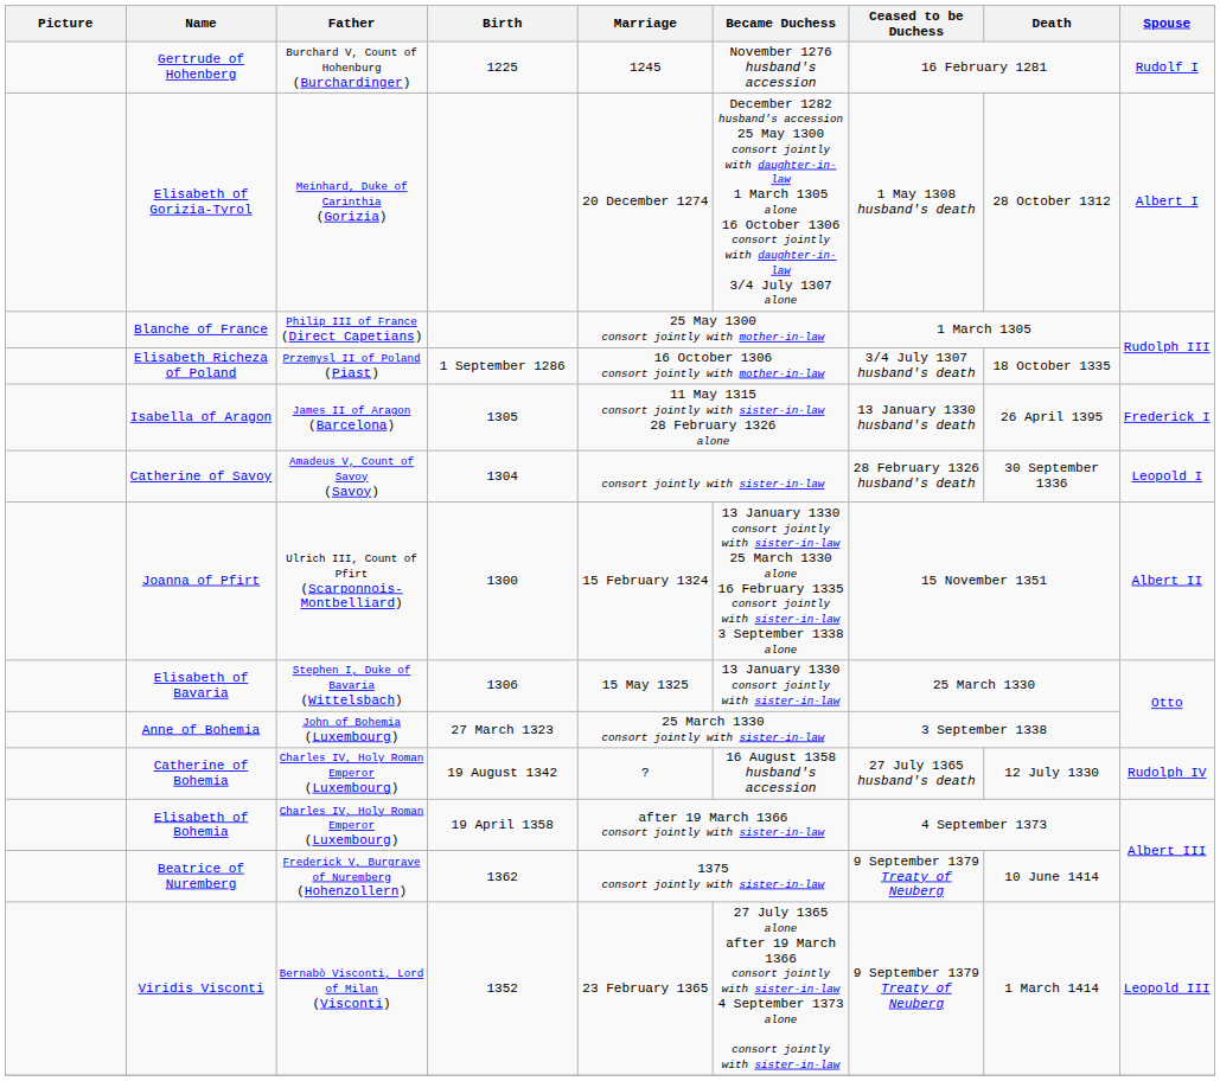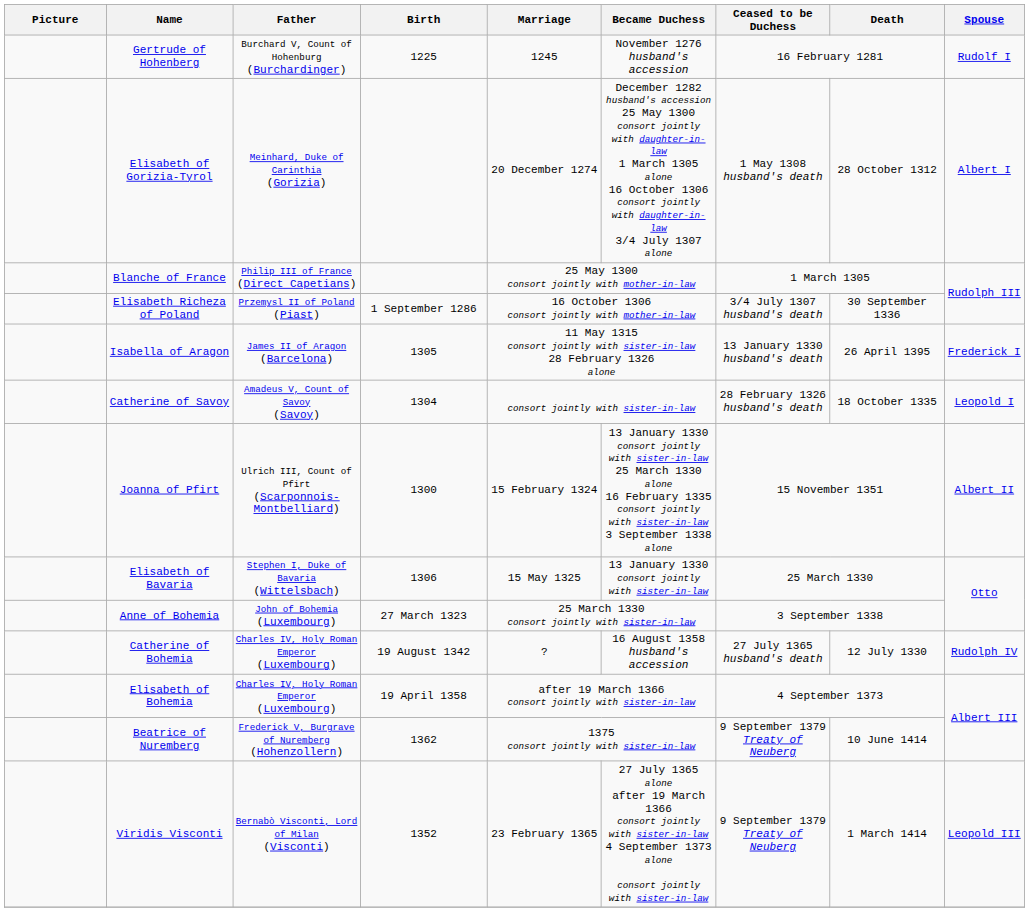 <table width=95% class="wikitable">
 <tr>
 <th width = "8%">Picture</th>
 <th width = "10%">Name</th>
 <th width = "9%">Father</th>
 <th width = "10%">Birth</th>
 <th width = "9%">Marriage</th>
 <th width = "9%">Became Duchess</th>
 <th width = "9%">Ceased to be Duchess</th>
 <th width = "9%">Death</th>
 <th width = "6%"><a href='#'>Spouse</a></th>
 </tr>
 <tr>
 <td align=center></td>
 <td align=center><a href='#'>Gertrude of Hohenberg</a></td>
 <td align="center"><small>Burchard V, Count of Hohenburg</small><br>(<a href='#'>Burchardinger</a>)</td>
 <td align="center">1225</td>
 <td align="center">1245</td>
 <td align="center">November 1276<br><em>husband's accession</em></td>
 <td align="center" colspan="2">16 February 1281</td>
 <td align="center"><a href='#'>Rudolf I</a></td>
 </tr>
 <tr>
 <td align=center></td>
 <td align=center><a href='#'>Elisabeth of Gorizia-Tyrol</a></td>
 <td align="center"><small><a href='#'>Meinhard, Duke of Carinthia</a></small><br>(<a href='#'>Gorizia</a>)</td>
 <td align="center"></td>
 <td align="center">20 December 1274</td>
 <td align="center">December 1282<br><small><em>husband's accession</em></small><br>25 May 1300<br><small><em>consort jointly with <a href='#'>daughter-in-law</a></em></small><br> 1 March 1305<br><small><em>alone</em></small><br>16 October 1306<br><small><em>consort jointly with <a href='#'>daughter-in-law</a></em></small><br>3/4 July 1307<br><small><em>alone</em></small></td>
 <td align="center">1 May 1308<br><em>husband's death</em></td>
 <td align="center">28 October 1312</td>
 <td align="center"><a href='#'>Albert I</a></td>
 </tr>
 <tr>
 <td align=center></td>
 <td align=center><a href='#'>Blanche of France</a></td>
 <td align="center"><small><a href='#'>Philip III of France</a></small><br>(<a href='#'>Direct Capetians</a>)</td>
 <td align="center"></td>
 <td align="center" colspan="2">25 May 1300<br><small><em>consort jointly with <a href='#'>mother-in-law</a></em></small></td>
 <td align="center" colspan="2">1 March 1305</td>
 <td align="center" rowspan="2"><a href='#'>Rudolph III</a></td>
 </tr>
 <tr>
 <td align=center></td>
 <td align=center><a href='#'>Elisabeth Richeza of Poland</a></td>
 <td align="center"><small><a href='#'>Przemysl II of Poland</a></small><br>(<a href='#'>Piast</a>)</td>
 <td align="center">1 September 1286</td>
 <td align="center" colspan="2">16 October 1306<br><small><em>consort jointly with <a href='#'>mother-in-law</a></em></small></td>
 <td align="center">3/4 July 1307<br><em>husband's death</em></td>
-<td align="center">18 October 1335</td>
+<td align="center">30 September 1336</td>
 </tr>
 <tr>
 <td align=center></td>
 <td align=center><a href='#'>Isabella of Aragon</a></td>
 <td align="center"><small><a href='#'>James II of Aragon</a></small><br>(<a href='#'>Barcelona</a>)</td>
 <td align="center">1305</td>
 <td align="center" colspan="2">11 May 1315 <br><small><em>consort jointly with <a href='#'>sister-in-law</a></em></small><br>28 February 1326<br><small><em>alone</em></small></td>
 <td align="center">13 January 1330<br><em>husband's death</em></td>
 <td align="center">26 April 1395</td>
 <td align="center"><a href='#'>Frederick I</a></td>
 </tr>
 <tr>
 <td align=center></td>
 <td align=center><a href='#'>Catherine of Savoy</a></td>
 <td align="center"><small><a href='#'>Amadeus V, Count of Savoy</a></small><br>(<a href='#'>Savoy</a>)</td>
 <td align="center">1304</td>
 <td align="center" colspan="2"><br><small><em>consort jointly with <a href='#'>sister-in-law</a></em></small></td>
 <td align="center">28 February 1326<br><em>husband's death</em></td>
-<td align="center">30 September 1336</td>
+<td align="center">18 October 1335</td>
 <td align="center"><a href='#'>Leopold I</a></td>
 </tr>
 <tr>
 <td align=center></td>
 <td align=center><a href='#'>Joanna of Pfirt</a></td>
 <td align="center"><small>Ulrich III, Count of Pfirt</small><br>(<a href='#'>Scarponnois-Montbelliard</a>)</td>
 <td align="center">1300</td>
 <td align="center">15 February 1324</td>
 <td align="center">13 January 1330<br><small><em>consort jointly with <a href='#'>sister-in-law</a></em></small><br>25 March 1330<br><small><em>alone</em></small><br>16 February 1335<br><small><em>consort jointly with <a href='#'>sister-in-law</a></em></small><br>3 September 1338<br><small><em>alone</em></small></td>
 <td align="center" colspan="2">15 November 1351</td>
 <td align="center"><a href='#'>Albert II</a></td>
 </tr>
 <tr>
 <td align=center></td>
 <td align=center><a href='#'>Elisabeth of Bavaria</a></td>
 <td align="center"><small><a href='#'>Stephen I, Duke of Bavaria</a></small><br>(<a href='#'>Wittelsbach</a>)</td>
 <td align="center">1306</td>
 <td align="center">15 May 1325</td>
 <td align="center">13 January 1330<br><small><em>consort jointly with <a href='#'>sister-in-law</a></em></small></td>
 <td align="center" colspan="2">25 March 1330</td>
 <td align="center" rowspan="2"><a href='#'>Otto</a></td>
 </tr>
 <tr>
 <td align=center></td>
 <td align=center><a href='#'>Anne of Bohemia</a></td>
 <td align="center"><small><a href='#'>John of Bohemia</a></small><br>(<a href='#'>Luxembourg</a>)</td>
 <td align="center">27 March 1323</td>
 <td align="center" colspan="2">25 March 1330<br><small><em>consort jointly with <a href='#'>sister-in-law</a></em></small></td>
 <td align="center" colspan="2">3 September 1338</td>
 </tr>
 <tr>
 <td align=center></td>
 <td align=center><a href='#'>Catherine of Bohemia</a></td>
 <td align="center"><small><a href='#'>Charles IV, Holy Roman Emperor</a></small><br>(<a href='#'>Luxembourg</a>)</td>
 <td align="center">19 August 1342</td>
 <td align="center">?</td>
 <td align="center">16 August 1358<br><em>husband's accession</em></td>
 <td align="center">27 July 1365<br><em>husband's death</em></td>
 <td align="center">12 July 1330</td>
 <td align="center"><a href='#'>Rudolph IV</a></td>
 </tr>
 <tr>
 <td align=center></td>
 <td align=center><a href='#'>Elisabeth of Bohemia</a></td>
 <td align="center"><small><a href='#'>Charles IV, Holy Roman Emperor</a></small><br>(<a href='#'>Luxembourg</a>)</td>
 <td align="center">19 April 1358</td>
 <td align="center" colspan="2">after 19 March 1366<br><small><em>consort jointly with <a href='#'>sister-in-law</a></em></small></td>
 <td align="center" colspan="2">4 September 1373</td>
 <td align="center" rowspan="2"><a href='#'>Albert III</a></td>
 </tr>
 <tr>
 <td align=center></td>
 <td align=center><a href='#'>Beatrice of Nuremberg</a></td>
 <td align="center"><small><a href='#'>Frederick V, Burgrave of Nuremberg</a></small><br>(<a href='#'>Hohenzollern</a>)</td>
 <td align="center">1362</td>
 <td align="center" colspan="2">1375<br><small><em>consort jointly with <a href='#'>sister-in-law</a></em></small></td>
 <td align="center">9 September 1379<br><em><a href='#'>Treaty of Neuberg</a></em></td>
 <td align="center">10 June 1414</td>
 </tr>
 <tr>
 <td align=center></td>
 <td align=center><a href='#'>Viridis Visconti</a></td>
 <td align="center"><small><a href='#'>Bernabò Visconti, Lord of Milan</a></small><br>(<a href='#'>Visconti</a>)</td>
 <td align="center">1352</td>
 <td align="center">23 February 1365</td>
 <td align="center">27 July 1365<br><small><em>alone</em></small><br>after 19 March 1366<br><small><em>consort jointly with <a href='#'>sister-in-law</a></em></small><br>4 September 1373<br><small><em>alone</em></small><br><br><small><em>consort jointly with <a href='#'>sister-in-law</a></em></small></td>
 <td align="center">9 September 1379<br><em><a href='#'>Treaty of Neuberg</a></em></td>
 <td align="center">1 March 1414</td>
 <td align="center"><a href='#'>Leopold III</a></td>
 </tr>
 <tr>
 </tr>
 </table>
